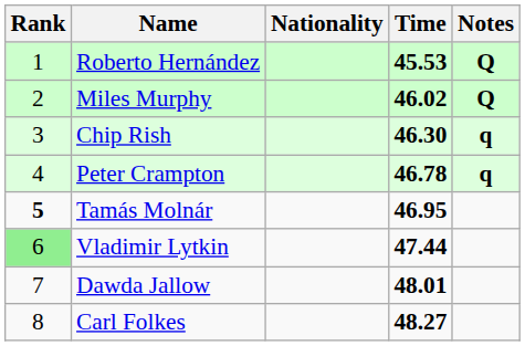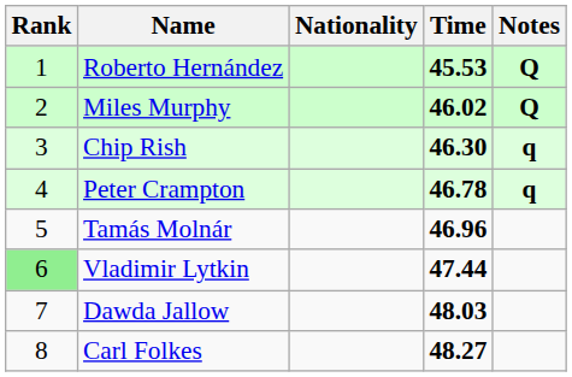 <table class="wikitable sortable" style="text-align:center">
 <tr>
 <th>Rank</th>
 <th>Name</th>
 <th>Nationality</th>
 <th>Time</th>
 <th>Notes</th>
 </tr>
 <tr bgcolor=ccffcc>
 <td>1</td>
 <td align=left><a href='#'>Roberto Hernández</a></td>
 <td align=left></td>
 <td><strong>45.53</strong></td>
 <td><strong>Q</strong></td>
 </tr>
 <tr bgcolor=ccffcc>
 <td>2</td>
 <td align=left><a href='#'>Miles Murphy</a></td>
 <td align=left></td>
 <td><strong>46.02</strong></td>
 <td><strong>Q</strong></td>
 </tr>
 <tr bgcolor=ddffdd>
 <td>3</td>
 <td align=left><a href='#'>Chip Rish</a></td>
 <td align=left></td>
 <td><strong>46.30</strong></td>
 <td><strong>q</strong></td>
 </tr>
 <tr bgcolor=ddffdd>
 <td>4</td>
 <td align=left><a href='#'>Peter Crampton</a></td>
 <td align=left></td>
 <td><strong>46.78</strong></td>
 <td><strong>q</strong></td>
 </tr>
 <tr>
-<td><strong>5</strong></td>
+<td>5</td>
 <td align=left><a href='#'>Tamás Molnár</a></td>
 <td align=left></td>
-<td><strong>46.95</strong></td>
+<td><strong>46.96</strong></td>
 <td></td>
 </tr>
 <tr>
 <td style="background: lightgreen;">6</td>
 <td align=left><a href='#'>Vladimir Lytkin</a></td>
 <td align=left></td>
 <td><strong>47.44</strong></td>
 <td></td>
 </tr>
 <tr>
 <td>7</td>
 <td align=left><a href='#'>Dawda Jallow</a></td>
 <td align=left></td>
-<td><strong>48.01</strong></td>
+<td><strong>48.03</strong></td>
 <td></td>
 </tr>
 <tr>
 <td>8</td>
 <td align=left><a href='#'>Carl Folkes</a></td>
 <td align=left></td>
 <td><strong>48.27</strong></td>
 <td></td>
 </tr>
 </table>
